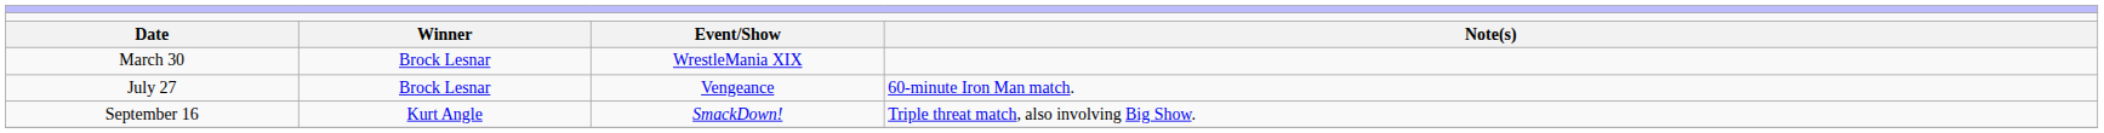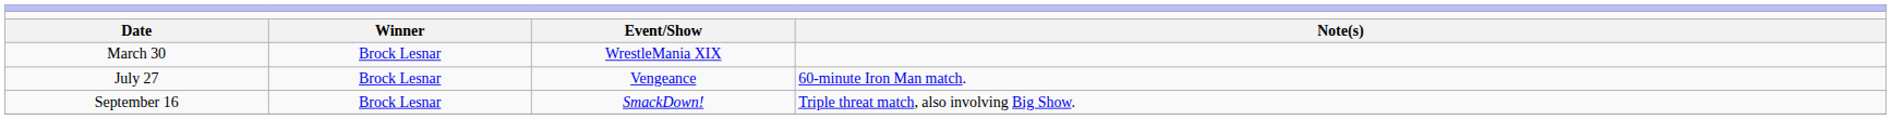 <table class="wikitable" style="text-align:center; width:100%;">
 <tr style="background:#BBF;">
 <td colspan="5"></td>
 </tr>
 <tr>
 <td colspan="5"><strong></strong></td>
 </tr>
 <tr>
 <th width=14%>Date</th>
 <th width=14%>Winner</th>
 <th width=14%>Event/Show</th>
 <th width=58%>Note(s)</th>
 </tr>
 <tr>
 <td>March 30</td>
 <td><a href='#'>Brock Lesnar</a></td>
 <td><a href='#'>WrestleMania XIX</a></td>
 <td align=left></td>
 </tr>
 <tr>
 <td>July 27</td>
 <td><a href='#'>Brock Lesnar</a></td>
 <td><a href='#'>Vengeance</a></td>
 <td align=left><a href='#'>60-minute Iron Man match</a>.</td>
 </tr>
 <tr>
 <td>September 16<br></td>
-<td><a href='#'>Kurt Angle</a></td>
+<td><a href='#'>Brock Lesnar</a></td>
 <td><em><a href='#'>SmackDown!</a></em></td>
 <td align=left><a href='#'>Triple threat match</a>, also involving <a href='#'>Big Show</a>.</td>
 </tr>
 <tr>
 </tr>
 </table>
